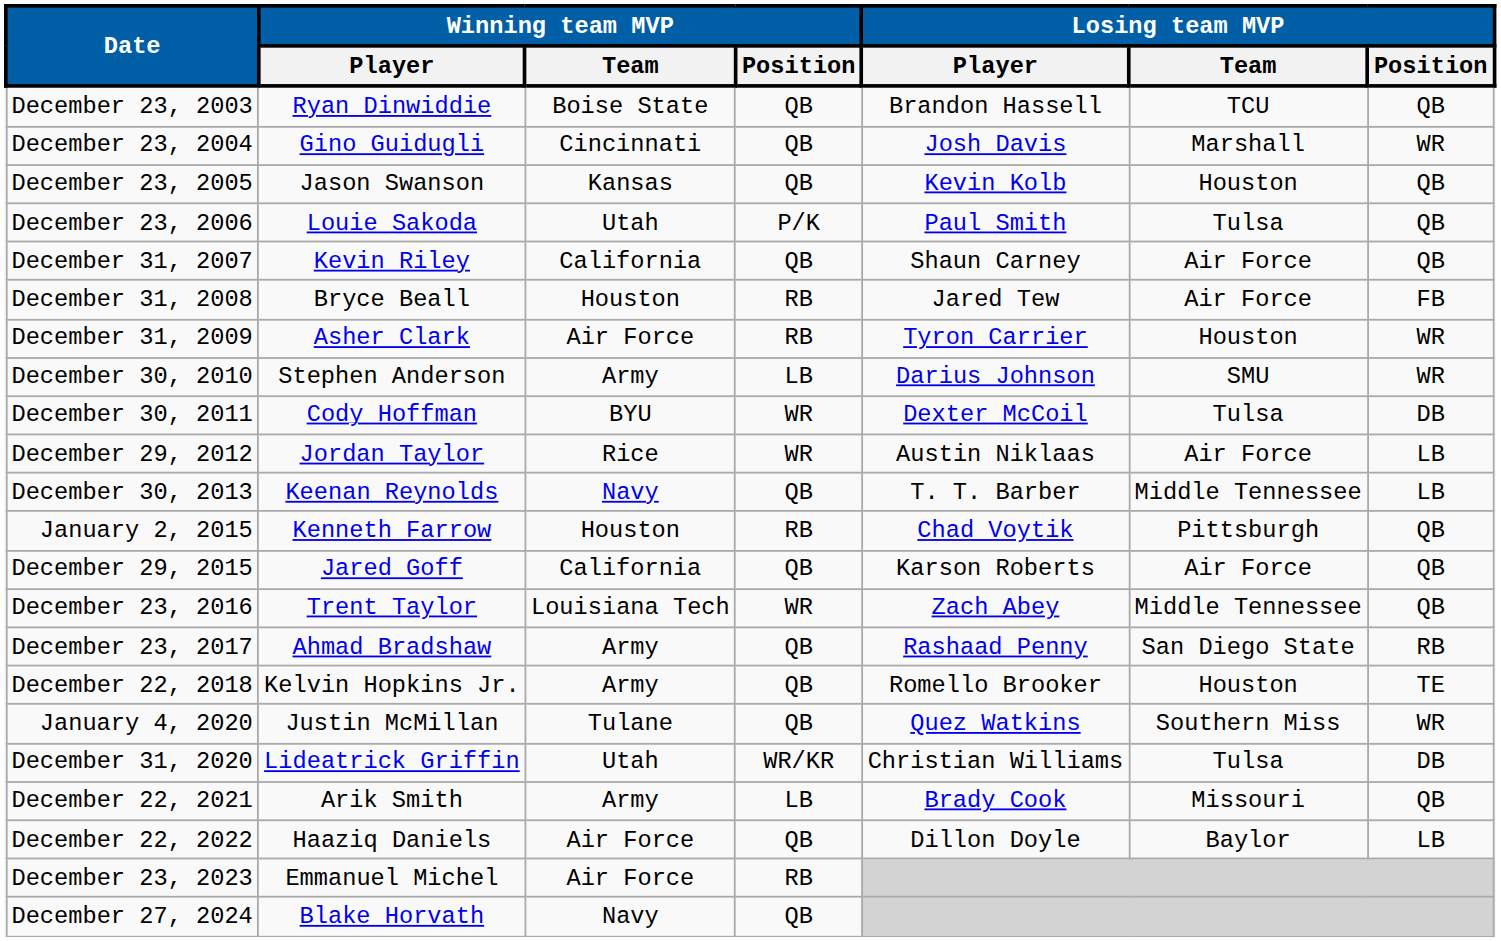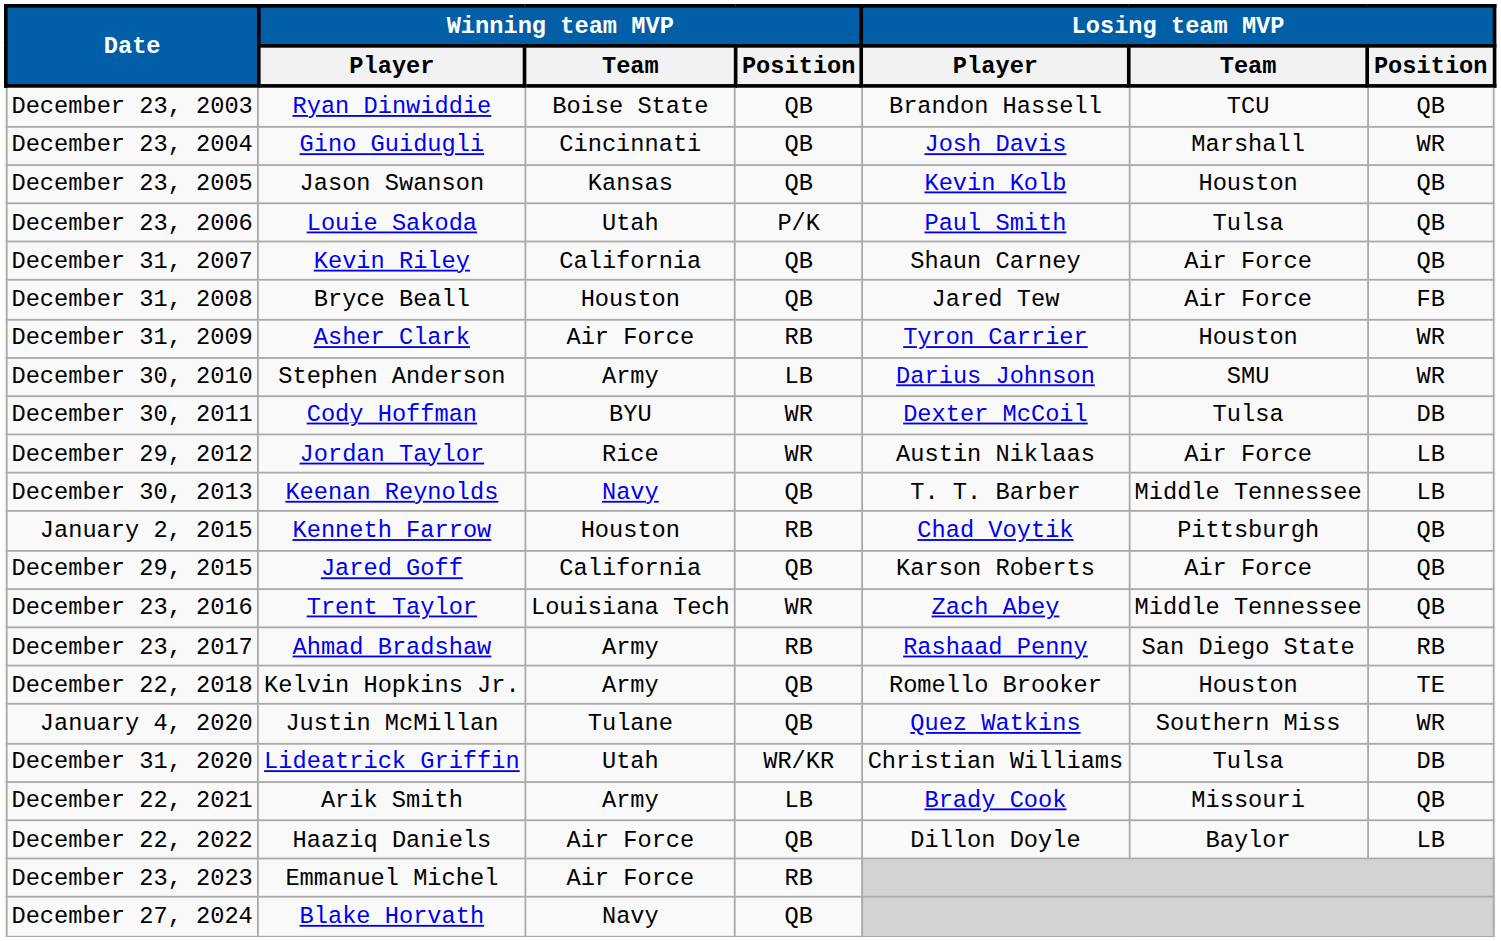 <table class="wikitable" style="text-align:center">
 <tr>
 <th style="background:#005FA6; color:#FFFFFF; border: 2px solid #000000;" rowspan=2>Date</th>
 <th style="background:#005FA6; color:#FFFFFF; border: 2px solid #000000;" colspan=3>Winning team MVP</th>
 <th style="background:#005FA6; color:#FFFFFF; border: 2px solid #000000;" colspan=3>Losing team MVP</th>
 </tr>
 <tr>
 <th style="border: 2px solid #000000;">Player</th>
 <th style="border: 2px solid #000000;">Team</th>
 <th style="border: 2px solid #000000;">Position</th>
 <th style="border: 2px solid #000000;">Player</th>
 <th style="border: 2px solid #000000;">Team</th>
 <th style="border: 2px solid #000000;">Position</th>
 </tr>
 <tr>
 <td>December 23, 2003</td>
 <td><a href='#'>Ryan Dinwiddie</a></td>
 <td>Boise State</td>
 <td>QB</td>
 <td>Brandon Hassell</td>
 <td>TCU</td>
 <td>QB</td>
 </tr>
 <tr>
 <td>December 23, 2004</td>
 <td><a href='#'>Gino Guidugli</a></td>
 <td>Cincinnati</td>
 <td>QB</td>
 <td><a href='#'>Josh Davis</a></td>
 <td>Marshall</td>
 <td>WR</td>
 </tr>
 <tr>
 <td>December 23, 2005</td>
 <td>Jason Swanson</td>
 <td>Kansas</td>
 <td>QB</td>
 <td><a href='#'>Kevin Kolb</a></td>
 <td>Houston</td>
 <td>QB</td>
 </tr>
 <tr>
 <td>December 23, 2006</td>
 <td><a href='#'>Louie Sakoda</a></td>
 <td>Utah</td>
 <td>P/K</td>
 <td><a href='#'>Paul Smith</a></td>
 <td>Tulsa</td>
 <td>QB</td>
 </tr>
 <tr>
 <td>December 31, 2007</td>
 <td><a href='#'>Kevin Riley</a></td>
 <td>California</td>
 <td>QB</td>
 <td>Shaun Carney</td>
 <td>Air Force</td>
 <td>QB</td>
 </tr>
 <tr>
 <td>December 31, 2008</td>
 <td>Bryce Beall</td>
 <td>Houston</td>
-<td>RB</td>
+<td>QB</td>
 <td>Jared Tew</td>
 <td>Air Force</td>
 <td>FB</td>
 </tr>
 <tr>
 <td>December 31, 2009</td>
 <td><a href='#'>Asher Clark</a></td>
 <td>Air Force</td>
 <td>RB</td>
 <td><a href='#'>Tyron Carrier</a></td>
 <td>Houston</td>
 <td>WR</td>
 </tr>
 <tr>
 <td>December 30, 2010</td>
 <td>Stephen Anderson</td>
 <td>Army</td>
 <td>LB</td>
 <td><a href='#'>Darius Johnson</a></td>
 <td>SMU</td>
 <td>WR</td>
 </tr>
 <tr>
 <td>December 30, 2011</td>
 <td><a href='#'>Cody Hoffman</a></td>
 <td>BYU</td>
 <td>WR</td>
 <td><a href='#'>Dexter McCoil</a></td>
 <td>Tulsa</td>
 <td>DB</td>
 </tr>
 <tr>
 <td>December 29, 2012</td>
 <td><a href='#'>Jordan Taylor</a></td>
 <td>Rice</td>
 <td>WR</td>
 <td>Austin Niklaas</td>
 <td>Air Force</td>
 <td>LB</td>
 </tr>
 <tr>
 <td>December 30, 2013</td>
 <td><a href='#'>Keenan Reynolds</a></td>
 <td><a href='#'>Navy</a></td>
 <td>QB</td>
 <td>T. T. Barber</td>
 <td>Middle Tennessee</td>
 <td>LB</td>
 </tr>
 <tr>
 <td align=right>January 2, 2015</td>
 <td><a href='#'>Kenneth Farrow</a></td>
 <td>Houston</td>
 <td>RB</td>
 <td><a href='#'>Chad Voytik</a></td>
 <td>Pittsburgh</td>
 <td>QB</td>
 </tr>
 <tr>
 <td>December 29, 2015</td>
 <td><a href='#'>Jared Goff</a></td>
 <td>California</td>
 <td>QB</td>
 <td>Karson Roberts</td>
 <td>Air Force</td>
 <td>QB</td>
 </tr>
 <tr>
 <td>December 23, 2016</td>
 <td><a href='#'>Trent Taylor</a></td>
 <td>Louisiana Tech</td>
 <td>WR</td>
 <td><a href='#'>Zach Abey</a></td>
 <td>Middle Tennessee</td>
 <td>QB</td>
 </tr>
 <tr>
 <td>December 23, 2017</td>
 <td><a href='#'>Ahmad Bradshaw</a></td>
 <td>Army</td>
-<td>QB</td>
+<td>RB</td>
 <td><a href='#'>Rashaad Penny</a></td>
 <td>San Diego State</td>
 <td>RB</td>
 </tr>
 <tr>
 <td>December 22, 2018</td>
 <td>Kelvin Hopkins Jr.</td>
 <td>Army</td>
 <td>QB</td>
 <td>Romello Brooker</td>
 <td>Houston</td>
 <td>TE</td>
 </tr>
 <tr>
 <td align=right>January 4, 2020</td>
 <td>Justin McMillan</td>
 <td>Tulane</td>
 <td>QB</td>
 <td><a href='#'>Quez Watkins</a></td>
 <td>Southern Miss</td>
 <td>WR</td>
 </tr>
 <tr>
 <td>December 31, 2020</td>
 <td><a href='#'>Lideatrick Griffin</a></td>
 <td>Utah</td>
 <td>WR/KR</td>
 <td>Christian Williams</td>
 <td>Tulsa</td>
 <td>DB</td>
 </tr>
 <tr>
 <td>December 22, 2021</td>
 <td>Arik Smith</td>
 <td>Army</td>
 <td>LB</td>
 <td><a href='#'>Brady Cook</a></td>
 <td>Missouri</td>
 <td>QB</td>
 </tr>
 <tr>
 <td>December 22, 2022</td>
 <td>Haaziq Daniels</td>
 <td>Air Force</td>
 <td>QB</td>
 <td>Dillon Doyle</td>
 <td>Baylor</td>
 <td>LB</td>
 </tr>
 <tr>
 <td>December 23, 2023</td>
 <td>Emmanuel Michel</td>
 <td>Air Force</td>
 <td>RB</td>
 <td colspan=3 bgcolor=lightgrey></td>
 </tr>
 <tr>
 <td>December 27, 2024</td>
 <td><a href='#'>Blake Horvath</a></td>
 <td>Navy</td>
 <td>QB</td>
 <td colspan=3 bgcolor=lightgrey></td>
 </tr>
 </table>
